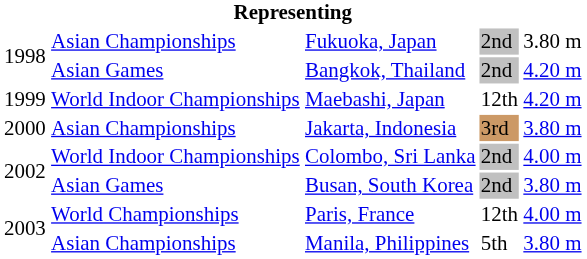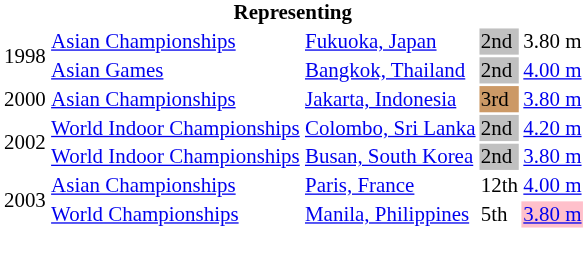 <table>
 <tr>
 <th colspan="5">Representing </th>
 </tr>
 <tr>
 <td rowspan=2>1998</td>
 <td><a href='#'>Asian Championships</a></td>
 <td><a href='#'>Fukuoka, Japan</a></td>
 <td bgcolor=silver>2nd</td>
 <td>3.80 m</td>
 </tr>
 <tr>
 <td><a href='#'>Asian Games</a></td>
 <td><a href='#'>Bangkok, Thailand</a></td>
 <td bgcolor=silver>2nd</td>
-<td><a href='#'>4.20 m</a></td>
-</tr>
-<tr>
-<td>1999</td>
-<td><a href='#'>World Indoor Championships</a></td>
-<td><a href='#'>Maebashi, Japan</a></td>
-<td>12th</td>
-<td><a href='#'>4.20 m</a></td>
+<td><a href='#'>4.00 m</a></td>
 </tr>
 <tr>
 <td>2000</td>
 <td><a href='#'>Asian Championships</a></td>
 <td><a href='#'>Jakarta, Indonesia</a></td>
 <td bgcolor=cc9966>3rd</td>
 <td><a href='#'>3.80 m</a></td>
 </tr>
 <tr>
 <td rowspan=2>2002</td>
 <td><a href='#'>World Indoor Championships</a></td>
 <td><a href='#'>Colombo, Sri Lanka</a></td>
 <td bgcolor=silver>2nd</td>
-<td><a href='#'>4.00 m</a></td>
+<td><a href='#'>4.20 m</a></td>
 </tr>
 <tr>
-<td><a href='#'>Asian Games</a></td>
+<td><a href='#'>World Indoor Championships</a></td>
 <td><a href='#'>Busan, South Korea</a></td>
 <td bgcolor=silver>2nd</td>
 <td><a href='#'>3.80 m</a></td>
 </tr>
 <tr>
 <td rowspan=2>2003</td>
-<td><a href='#'>World Championships</a></td>
+<td><a href='#'>Asian Championships</a></td>
 <td><a href='#'>Paris, France</a></td>
 <td>12th</td>
 <td><a href='#'>4.00 m</a></td>
 </tr>
 <tr>
-<td><a href='#'>Asian Championships</a></td>
+<td><a href='#'>World Championships</a></td>
 <td><a href='#'>Manila, Philippines</a></td>
 <td>5th</td>
-<td><a href='#'>3.80 m</a></td>
+<td style="background: pink;"><a href='#'>3.80 m</a></td>
 </tr>
 </table>
